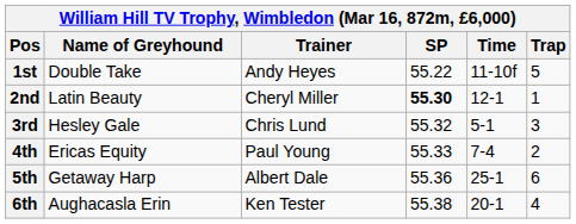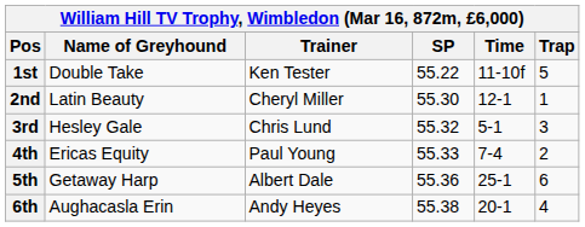 <table class="wikitable">
 <tr>
 <th colspan="6"><a href='#'>William Hill TV Trophy</a>, <a href='#'>Wimbledon</a> (Mar 16, 872m, £6,000)</th>
 </tr>
 <tr>
 <th width=30>Pos</th>
 <th width=180>Name of Greyhound</th>
 <th width=150>Trainer</th>
 <th width=50>SP</th>
 <th width=50>Time</th>
 <th width=30>Trap</th>
 </tr>
 <tr>
 <th>1st</th>
 <td>Double Take</td>
-<td>Andy Heyes</td>
+<td>Ken Tester</td>
 <td>55.22</td>
 <td>11-10f</td>
 <td>5</td>
 </tr>
 <tr>
 <th>2nd</th>
 <td>Latin Beauty</td>
 <td>Cheryl Miller</td>
-<td><strong>55.30</strong></td>
+<td>55.30</td>
 <td>12-1</td>
 <td>1</td>
 </tr>
 <tr>
 <th>3rd</th>
 <td>Hesley Gale</td>
 <td>Chris Lund</td>
 <td>55.32</td>
 <td>5-1</td>
 <td>3</td>
 </tr>
 <tr>
 <th>4th</th>
 <td>Ericas Equity</td>
 <td>Paul Young</td>
 <td>55.33</td>
 <td>7-4</td>
 <td>2</td>
 </tr>
 <tr>
 <th>5th</th>
 <td>Getaway Harp</td>
 <td>Albert Dale</td>
 <td>55.36</td>
 <td>25-1</td>
 <td>6</td>
 </tr>
 <tr>
 <th>6th</th>
 <td>Aughacasla Erin</td>
-<td>Ken Tester</td>
+<td>Andy Heyes</td>
 <td>55.38</td>
 <td>20-1</td>
 <td>4</td>
 </tr>
 </table>
